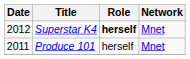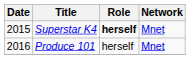 <table class="wikitable">
 <tr>
 <th>Date</th>
 <th>Title</th>
 <th>Role</th>
 <th>Network</th>
 </tr>
 <tr>
-<td>2012</td>
+<td>2015</td>
 <td><em><a href='#'>Superstar K4</a></em></td>
 <td><strong>herself</strong></td>
 <td><a href='#'>Mnet</a></td>
 </tr>
 <tr>
-<td>2011</td>
+<td>2016</td>
 <td><em><a href='#'>Produce 101</a></em></td>
 <td>herself</td>
 <td><a href='#'>Mnet</a></td>
 </tr>
 <tr>
 </tr>
 </table>
